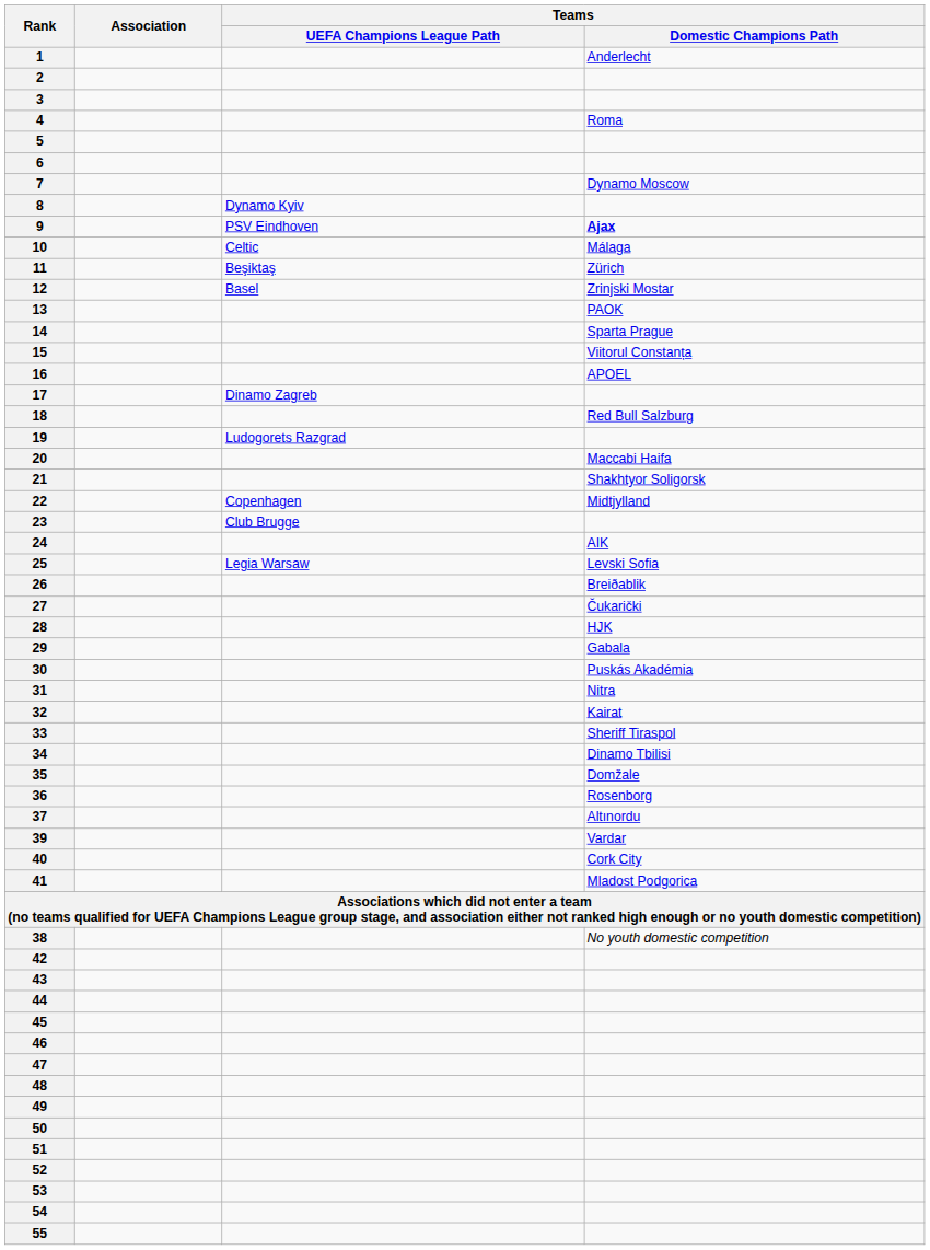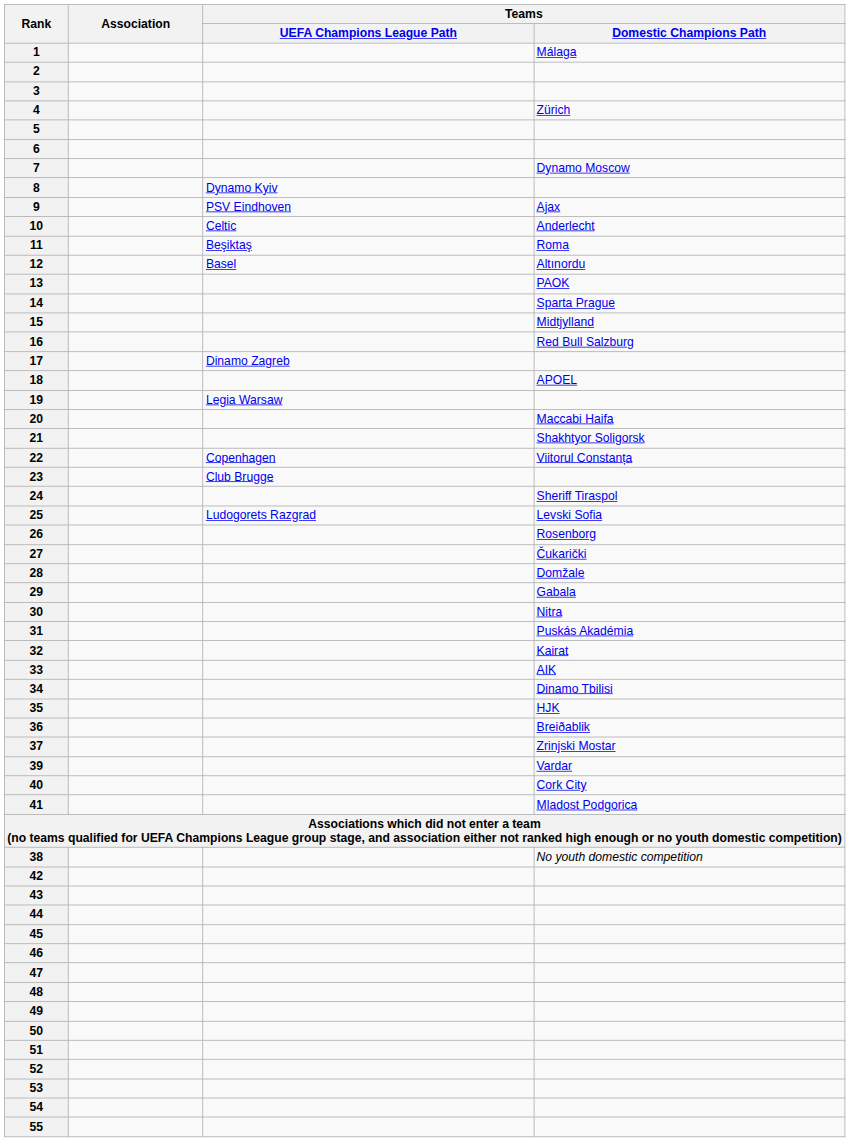 <table class="wikitable">
 <tr>
 <th rowspan=2>Rank</th>
 <th rowspan=2>Association</th>
 <th colspan=2>Teams</th>
 </tr>
 <tr>
 <th><a href='#'>UEFA Champions League Path</a></th>
 <th><a href='#'>Domestic Champions Path</a></th>
 </tr>
 <tr>
 <th>1</th>
 <td></td>
 <td></td>
-<td><a href='#'>Anderlecht</a> </td>
+<td><a href='#'>Málaga</a> </td>
 </tr>
 <tr>
 <th>2</th>
 <td></td>
 <td></td>
 <td></td>
 </tr>
 <tr>
 <th>3</th>
 <td></td>
 <td></td>
 <td></td>
 </tr>
 <tr>
 <th>4</th>
 <td></td>
 <td></td>
-<td><a href='#'>Roma</a> </td>
+<td><a href='#'>Zürich</a> </td>
 </tr>
 <tr>
 <th>5</th>
 <td></td>
 <td></td>
 <td></td>
 </tr>
 <tr>
 <th>6</th>
 <td></td>
 <td></td>
 <td></td>
 </tr>
 <tr>
 <th>7</th>
 <td></td>
 <td></td>
 <td><a href='#'>Dynamo Moscow</a> </td>
 </tr>
 <tr>
 <th>8</th>
 <td></td>
 <td><a href='#'>Dynamo Kyiv</a> </td>
 <td></td>
 </tr>
 <tr>
 <th>9</th>
 <td></td>
 <td><a href='#'>PSV Eindhoven</a></td>
-<td><strong><a href='#'>Ajax</a> </strong></td>
+<td><a href='#'>Ajax</a> </td>
 </tr>
 <tr>
 <th>10</th>
 <td></td>
 <td><a href='#'>Celtic</a> </td>
-<td><a href='#'>Málaga</a> </td>
+<td><a href='#'>Anderlecht</a> </td>
 </tr>
 <tr>
 <th>11</th>
 <td></td>
 <td><a href='#'>Beşiktaş</a></td>
-<td><a href='#'>Zürich</a> </td>
+<td><a href='#'>Roma</a> </td>
 </tr>
 <tr>
 <th>12</th>
 <td></td>
 <td><a href='#'>Basel</a></td>
-<td><a href='#'>Zrinjski Mostar</a> </td>
+<td><a href='#'>Altınordu</a> </td>
 </tr>
 <tr>
 <th>13</th>
 <td></td>
 <td></td>
 <td><a href='#'>PAOK</a> </td>
 </tr>
 <tr>
 <th>14</th>
 <td></td>
 <td></td>
 <td><a href='#'>Sparta Prague</a> </td>
 </tr>
 <tr>
 <th>15</th>
 <td></td>
 <td></td>
-<td><a href='#'>Viitorul Constanța</a> </td>
+<td><a href='#'>Midtjylland</a> </td>
 </tr>
 <tr>
 <th>16</th>
 <td></td>
 <td></td>
-<td><a href='#'>APOEL</a> </td>
+<td><a href='#'>Red Bull Salzburg</a> </td>
 </tr>
 <tr>
 <th>17</th>
 <td></td>
 <td><a href='#'>Dinamo Zagreb</a> </td>
 <td></td>
 </tr>
 <tr>
 <th>18</th>
 <td></td>
 <td></td>
-<td><a href='#'>Red Bull Salzburg</a> </td>
+<td><a href='#'>APOEL</a> </td>
 </tr>
 <tr>
 <th>19</th>
 <td></td>
-<td><a href='#'>Ludogorets Razgrad</a></td>
+<td><a href='#'>Legia Warsaw</a> </td>
 <td></td>
 </tr>
 <tr>
 <th>20</th>
 <td></td>
 <td></td>
 <td><a href='#'>Maccabi Haifa</a> </td>
 </tr>
 <tr>
 <th>21</th>
 <td></td>
 <td></td>
 <td><a href='#'>Shakhtyor Soligorsk</a> </td>
 </tr>
 <tr>
 <th>22</th>
 <td></td>
 <td><a href='#'>Copenhagen</a></td>
-<td><a href='#'>Midtjylland</a> </td>
+<td><a href='#'>Viitorul Constanța</a> </td>
 </tr>
 <tr>
 <th>23</th>
 <td></td>
 <td><a href='#'>Club Brugge</a></td>
 <td></td>
 </tr>
 <tr>
 <th>24</th>
 <td></td>
 <td></td>
-<td><a href='#'>AIK</a> </td>
+<td><a href='#'>Sheriff Tiraspol</a> </td>
 </tr>
 <tr>
 <th>25</th>
 <td></td>
-<td><a href='#'>Legia Warsaw</a> </td>
+<td><a href='#'>Ludogorets Razgrad</a></td>
 <td><a href='#'>Levski Sofia</a> </td>
 </tr>
 <tr>
 <th>26</th>
 <td></td>
 <td></td>
-<td><a href='#'>Breiðablik</a> </td>
+<td><a href='#'>Rosenborg</a> </td>
 </tr>
 <tr>
 <th>27</th>
 <td></td>
 <td></td>
 <td><a href='#'>Čukarički</a> </td>
 </tr>
 <tr>
 <th>28</th>
 <td></td>
 <td></td>
-<td><a href='#'>HJK</a> </td>
+<td><a href='#'>Domžale</a> </td>
 </tr>
 <tr>
 <th>29</th>
 <td></td>
 <td></td>
 <td><a href='#'>Gabala</a> </td>
 </tr>
 <tr>
 <th>30</th>
 <td></td>
 <td></td>
-<td><a href='#'>Puskás Akadémia</a> </td>
+<td><a href='#'>Nitra</a> </td>
 </tr>
 <tr>
 <th>31</th>
 <td></td>
 <td></td>
-<td><a href='#'>Nitra</a> </td>
+<td><a href='#'>Puskás Akadémia</a> </td>
 </tr>
 <tr>
 <th>32</th>
 <td></td>
 <td></td>
 <td><a href='#'>Kairat</a> </td>
 </tr>
 <tr>
 <th>33</th>
 <td></td>
 <td></td>
-<td><a href='#'>Sheriff Tiraspol</a> </td>
+<td><a href='#'>AIK</a> </td>
 </tr>
 <tr>
 <th>34</th>
 <td></td>
 <td></td>
 <td><a href='#'>Dinamo Tbilisi</a> </td>
 </tr>
 <tr>
 <th>35</th>
 <td></td>
 <td></td>
-<td><a href='#'>Domžale</a> </td>
+<td><a href='#'>HJK</a> </td>
 </tr>
 <tr>
 <th>36</th>
 <td></td>
 <td></td>
-<td><a href='#'>Rosenborg</a> </td>
+<td><a href='#'>Breiðablik</a> </td>
 </tr>
 <tr>
 <th>37</th>
 <td></td>
 <td></td>
-<td><a href='#'>Altınordu</a> </td>
+<td><a href='#'>Zrinjski Mostar</a> </td>
 </tr>
 <tr>
 <th>39</th>
 <td></td>
 <td></td>
 <td><a href='#'>Vardar</a> </td>
 </tr>
 <tr>
 <th>40</th>
 <td></td>
 <td></td>
 <td><a href='#'>Cork City</a> </td>
 </tr>
 <tr>
 <th>41</th>
 <td></td>
 <td></td>
 <td><a href='#'>Mladost Podgorica</a> </td>
 </tr>
 <tr>
 <th colspan=4>Associations which did not enter a team<br>(no teams qualified for UEFA Champions League group stage, and association either not ranked high enough or no youth domestic competition)</th>
 </tr>
 <tr>
 <th>38</th>
 <td></td>
 <td></td>
 <td><em>No youth domestic competition</em></td>
 </tr>
 <tr>
 <th>42</th>
 <td></td>
 <td></td>
 <td></td>
 </tr>
 <tr>
 <th>43</th>
 <td></td>
 <td></td>
 <td></td>
 </tr>
 <tr>
 <th>44</th>
 <td></td>
 <td></td>
 <td></td>
 </tr>
 <tr>
 <th>45</th>
 <td></td>
 <td></td>
 <td></td>
 </tr>
 <tr>
 <th>46</th>
 <td></td>
 <td></td>
 <td></td>
 </tr>
 <tr>
 <th>47</th>
 <td></td>
 <td></td>
 <td></td>
 </tr>
 <tr>
 <th>48</th>
 <td></td>
 <td></td>
 <td></td>
 </tr>
 <tr>
 <th>49</th>
 <td></td>
 <td></td>
 <td></td>
 </tr>
 <tr>
 <th>50</th>
 <td></td>
 <td></td>
 <td></td>
 </tr>
 <tr>
 <th>51</th>
 <td></td>
 <td></td>
 <td></td>
 </tr>
 <tr>
 <th>52</th>
 <td></td>
 <td></td>
 <td></td>
 </tr>
 <tr>
 <th>53</th>
 <td></td>
 <td></td>
 <td></td>
 </tr>
 <tr>
 <th>54</th>
 <td></td>
 <td></td>
 <td></td>
 </tr>
 <tr>
 <th>55</th>
 <td></td>
 <td></td>
 <td></td>
 </tr>
 </table>
